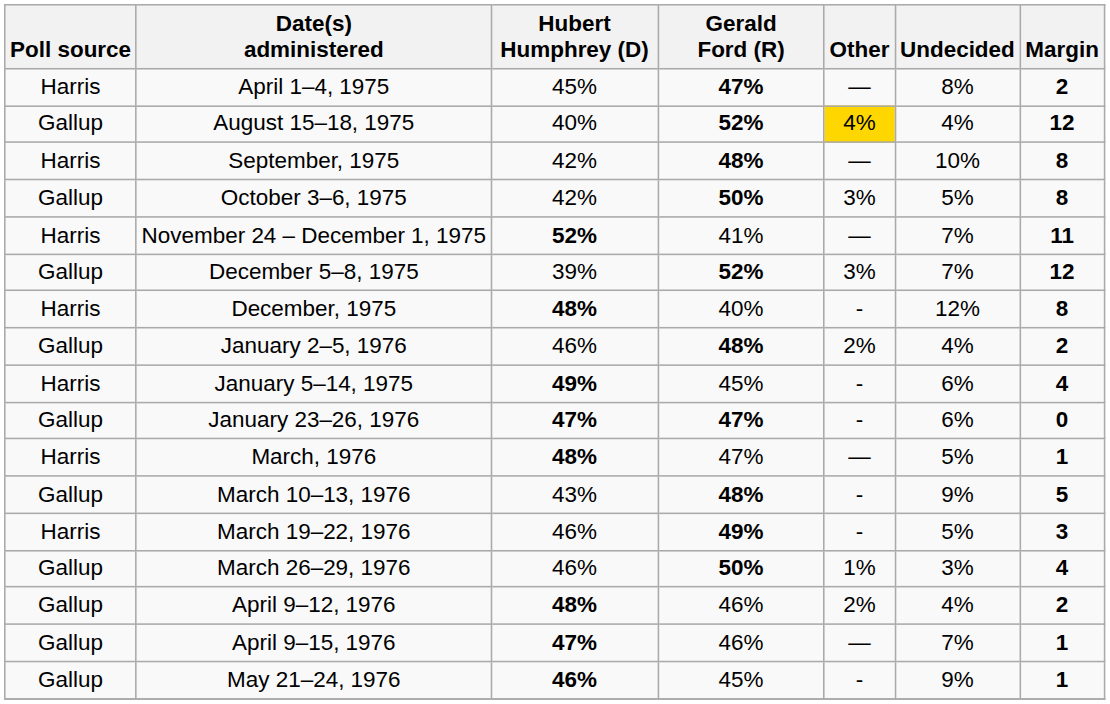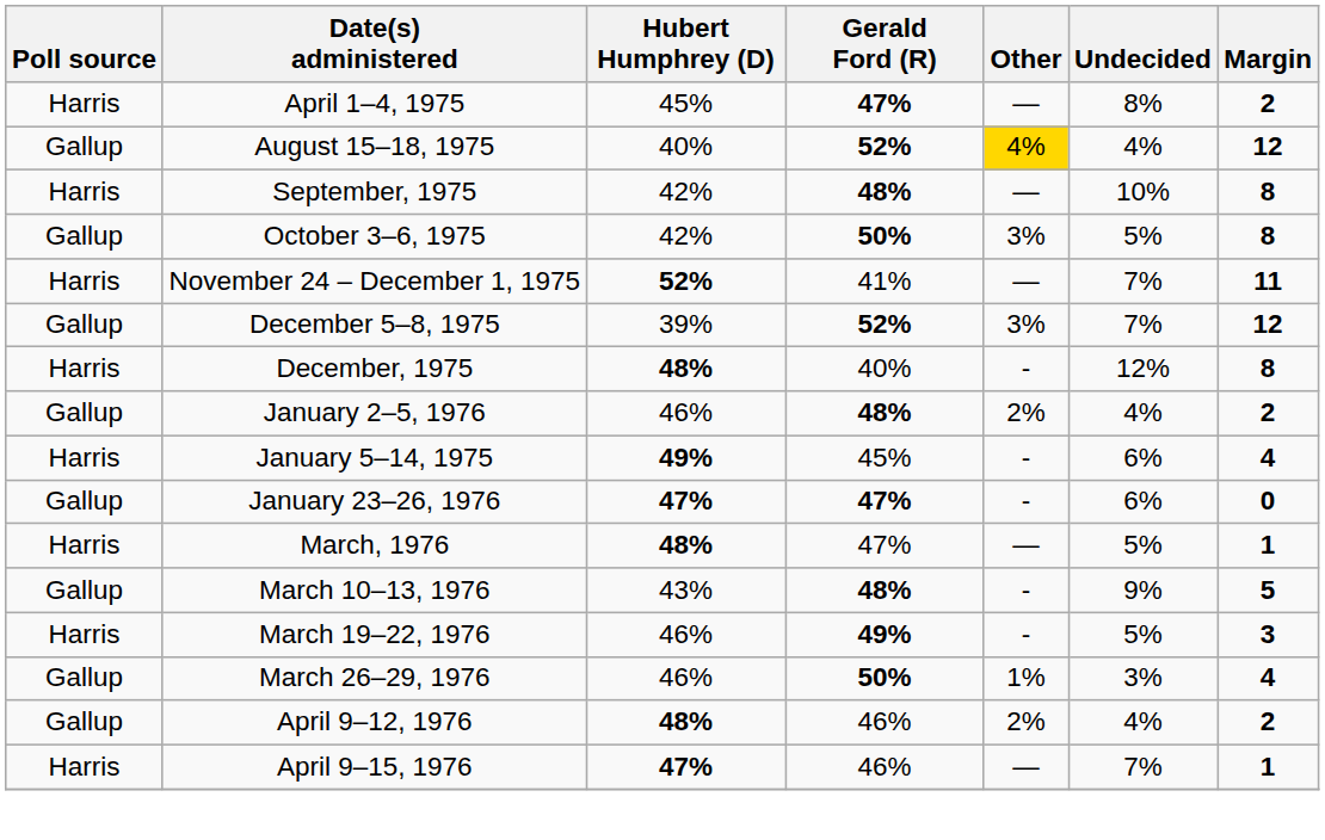 <table class="wikitable sortable" style="text-align:center;font-size:90%;line-height:17px">
 <tr valign= bottom>
 <th>Poll source</th>
 <th>Date(s)<br>administered</th>
 <th class="unsortable" style="width:100px;">Hubert<br>Humphrey (D)</th>
 <th class="unsortable" style="width:100px;">Gerald<br>Ford (R)</th>
 <th class="unsortable">Other</th>
 <th class="unsortable">Undecided</th>
 <th>Margin</th>
 </tr>
 <tr>
 <td align="center">Harris</td>
 <td>April 1–4, 1975</td>
 <td align="center">45%</td>
 <td><strong>47%</strong></td>
 <td align="center">—</td>
 <td align="center">8%</td>
 <td><strong>2</strong></td>
 </tr>
 <tr>
 <td align="center">Gallup</td>
 <td>August 15–18, 1975</td>
 <td align="center">40%</td>
 <td><strong>52%</strong></td>
 <td align="center" style="background: gold;">4%</td>
 <td align="center">4%</td>
 <td><strong>12</strong></td>
 </tr>
 <tr>
 <td align="center">Harris</td>
 <td>September, 1975</td>
 <td align="center">42%</td>
 <td><strong>48%</strong></td>
 <td align="center">—</td>
 <td align="center">10%</td>
 <td><strong>8</strong></td>
 </tr>
 <tr>
 <td align="center">Gallup</td>
 <td>October 3–6, 1975</td>
 <td align="center">42%</td>
 <td><strong>50%</strong></td>
 <td align="center">3%</td>
 <td align="center">5%</td>
 <td><strong>8</strong></td>
 </tr>
 <tr>
 <td align="center">Harris</td>
 <td>November 24 – December 1, 1975</td>
 <td><strong>52%</strong></td>
 <td align="center">41%</td>
 <td align="center">—</td>
 <td align="center">7%</td>
 <td><strong>11</strong></td>
 </tr>
 <tr>
 <td align="center">Gallup</td>
 <td>December 5–8, 1975</td>
 <td align="center">39%</td>
 <td><strong>52%</strong></td>
 <td align="center">3%</td>
 <td align="center">7%</td>
 <td><strong>12</strong></td>
 </tr>
 <tr>
 <td align="center">Harris</td>
 <td>December, 1975</td>
 <td><strong>48%</strong></td>
 <td align="center">40%</td>
 <td align="center">-</td>
 <td align="center">12%</td>
 <td><strong>8</strong></td>
 </tr>
 <tr>
 <td align="center">Gallup</td>
 <td>January 2–5, 1976</td>
 <td align="center">46%</td>
 <td><strong>48%</strong></td>
 <td align="center">2%</td>
 <td align="center">4%</td>
 <td><strong>2</strong></td>
 </tr>
 <tr>
 <td align="center">Harris</td>
 <td>January 5–14, 1975</td>
 <td><strong>49%</strong></td>
 <td align="center">45%</td>
 <td align="center">-</td>
 <td align="center">6%</td>
 <td><strong>4</strong></td>
 </tr>
 <tr>
 <td align="center">Gallup</td>
 <td>January 23–26, 1976</td>
 <td><strong>47%</strong></td>
 <td><strong>47%</strong></td>
 <td align="center">-</td>
 <td align="center">6%</td>
 <td align="center"><strong>0</strong></td>
 </tr>
 <tr>
 <td align="center">Harris</td>
 <td>March, 1976</td>
 <td><strong>48%</strong></td>
 <td align="center">47%</td>
 <td align="center">—</td>
 <td align="center">5%</td>
 <td><strong>1</strong></td>
 </tr>
 <tr>
 <td align="center">Gallup</td>
 <td>March 10–13, 1976</td>
 <td align="center">43%</td>
 <td><strong>48%</strong></td>
 <td align="center">-</td>
 <td align="center">9%</td>
 <td><strong>5</strong></td>
 </tr>
 <tr>
 <td align="center">Harris</td>
 <td>March 19–22, 1976</td>
 <td align="center">46%</td>
 <td><strong>49%</strong></td>
 <td align="center">-</td>
 <td align="center">5%</td>
 <td><strong>3</strong></td>
 </tr>
 <tr>
 <td align="center">Gallup</td>
 <td>March 26–29, 1976</td>
 <td align="center">46%</td>
 <td><strong>50%</strong></td>
 <td align="center">1%</td>
 <td align="center">3%</td>
 <td><strong>4</strong></td>
 </tr>
 <tr>
 <td align="center">Gallup</td>
 <td>April 9–12, 1976</td>
 <td><strong>48%</strong></td>
 <td align="center">46%</td>
 <td align="center">2%</td>
 <td align="center">4%</td>
 <td><strong>2</strong></td>
 </tr>
 <tr>
-<td align="center">Gallup</td>
+<td align="center">Harris</td>
 <td>April 9–15, 1976</td>
 <td><strong>47%</strong></td>
 <td align="center">46%</td>
 <td align="center">—</td>
 <td align="center">7%</td>
 <td><strong>1</strong></td>
 </tr>
 <tr>
-<td align="center">Gallup</td>
-<td>May 21–24, 1976</td>
-<td><strong>46%</strong></td>
-<td align="center">45%</td>
-<td align="center">-</td>
-<td align="center">9%</td>
-<td><strong>1</strong></td>
-</tr>
-<tr>
 </tr>
 </table>
